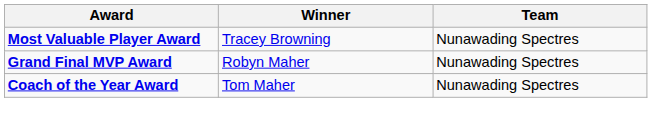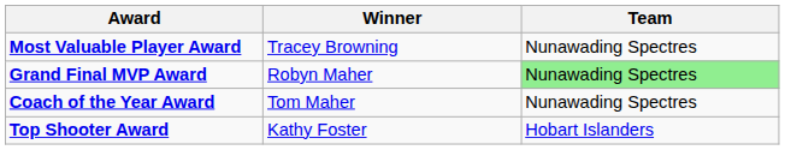 <table class="wikitable" style="width: 80%">
 <tr>
 <th width=125>Award</th>
 <th width=125>Winner</th>
 <th width=125>Team</th>
 </tr>
 <tr>
 <td><strong><a href='#'>Most Valuable Player Award</a></strong></td>
 <td><a href='#'>Tracey Browning</a></td>
 <td>Nunawading Spectres</td>
 </tr>
 <tr>
 <td><strong><a href='#'>Grand Final MVP Award</a></strong></td>
 <td><a href='#'>Robyn Maher</a></td>
-<td>Nunawading Spectres</td>
+<td style="background: lightgreen;">Nunawading Spectres</td>
 </tr>
 <tr>
 <td><strong><a href='#'>Coach of the Year Award</a></strong></td>
 <td><a href='#'>Tom Maher</a></td>
 <td>Nunawading Spectres</td>
 </tr>
+<tr>
+<td><strong><a href='#'>Top Shooter Award</a></strong></td>
+<td><a href='#'>Kathy Foster</a></td>
+<td><a href='#'>Hobart Islanders</a></td>
+</tr>
 </table>
